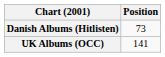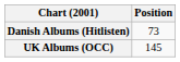 <table class="wikitable sortable plainrowheaders" style="text-align:center">
 <tr>
 <th scope="col">Chart (2001)</th>
 <th scope="col">Position</th>
 </tr>
 <tr>
 <th scope="row">Danish Albums (Hitlisten)</th>
 <td>73</td>
 </tr>
 <tr>
 <th scope="row">UK Albums (OCC)</th>
-<td>141</td>
+<td>145</td>
 </tr>
 </table>
